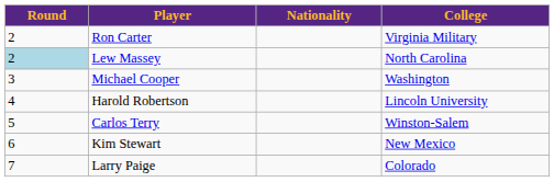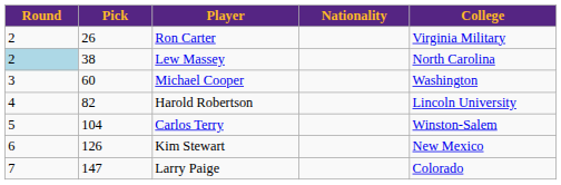 <table class="wikitable sortable sortable">
 <tr>
 <th style="background:#552583; color:#FDB927" width="10%">Round</th>
+<th style="background:#552583; color:#FDB927" width="10%">Pick</th>
 <th style="background:#552583; color:#FDB927" width="20%">Player</th>
 <th style="background:#552583; color:#FDB927" width="15%">Nationality</th>
 <th style="background:#552583; color:#FDB927" width="20%">College</th>
 </tr>
 <tr>
 <td>2</td>
+<td>26</td>
 <td><a href='#'>Ron Carter</a></td>
 <td></td>
 <td><a href='#'>Virginia Military</a></td>
 </tr>
 <tr>
 <td style="background: lightblue;">2</td>
+<td>38</td>
 <td><a href='#'>Lew Massey</a></td>
 <td></td>
 <td><a href='#'>North Carolina</a></td>
 </tr>
 <tr>
 <td>3</td>
+<td>60</td>
 <td><a href='#'>Michael Cooper</a></td>
 <td></td>
 <td><a href='#'>Washington</a></td>
 </tr>
 <tr>
 <td>4</td>
+<td>82</td>
 <td>Harold Robertson</td>
 <td></td>
 <td><a href='#'>Lincoln University</a></td>
 </tr>
 <tr>
 <td>5</td>
+<td>104</td>
 <td><a href='#'>Carlos Terry</a></td>
 <td></td>
 <td><a href='#'>Winston-Salem</a></td>
 </tr>
 <tr>
 <td>6</td>
+<td>126</td>
 <td>Kim Stewart</td>
 <td></td>
 <td><a href='#'>New Mexico</a></td>
 </tr>
 <tr>
 <td>7</td>
+<td>147</td>
 <td>Larry Paige</td>
 <td></td>
 <td><a href='#'>Colorado</a></td>
 </tr>
 </table>
